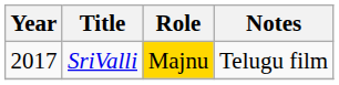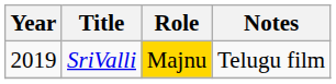 <table class="wikitable sortable">
 <tr>
 <th>Year</th>
 <th>Title</th>
 <th>Role</th>
 <th class="unsortable">Notes</th>
 </tr>
 <tr>
-<td>2017</td>
+<td>2019</td>
 <td><em><a href='#'>SriValli</a></em></td>
 <td style="background: gold;">Majnu</td>
 <td>Telugu film</td>
 </tr>
 <tr>
 </tr>
 </table>
